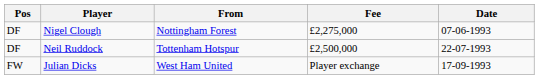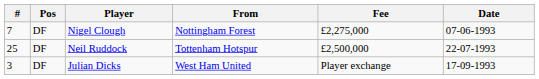 <table class="wikitable" style="width:60%; text-align:center; font-size:95%; text-align:left;">
 <tr>
+<th>#</th>
 <th>Pos</th>
 <th>Player</th>
 <th>From</th>
 <th>Fee</th>
 <th>Date</th>
 </tr>
 <tr>
+<td>7</td>
 <td>DF</td>
 <td><a href='#'>Nigel Clough</a></td>
 <td><a href='#'>Nottingham Forest</a></td>
 <td>£2,275,000</td>
 <td>07-06-1993</td>
 </tr>
 <tr>
+<td>25</td>
 <td>DF</td>
 <td><a href='#'>Neil Ruddock</a></td>
 <td><a href='#'>Tottenham Hotspur</a></td>
 <td>£2,500,000</td>
 <td>22-07-1993</td>
 </tr>
 <tr>
-<td>FW</td>
+<td>3</td>
+<td>DF</td>
 <td><a href='#'>Julian Dicks</a></td>
 <td><a href='#'>West Ham United</a></td>
 <td>Player exchange</td>
 <td>17-09-1993</td>
 </tr>
 </table>
